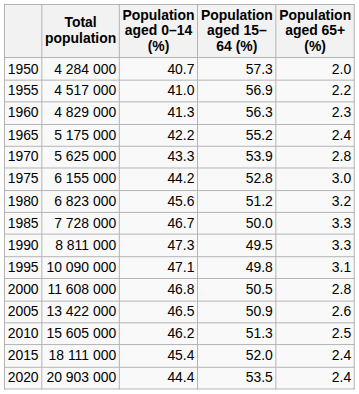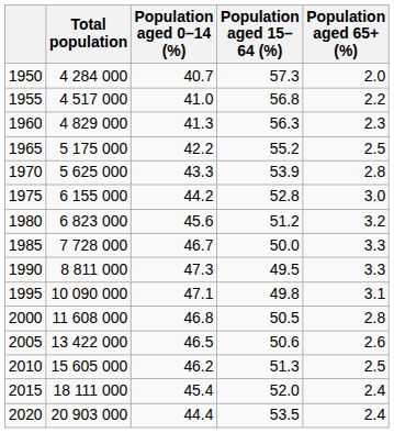 <table class="wikitable" style="text-align: right;">
 <tr>
 <th></th>
 <th width="80">Total population</th>
 <th width="80">Population aged 0–14 (%)</th>
 <th width="80">Population aged 15–64 (%)</th>
 <th width="80">Population aged 65+ (%)</th>
 </tr>
 <tr>
 <td>1950</td>
 <td>4 284 000</td>
 <td>40.7</td>
 <td>57.3</td>
 <td>2.0</td>
 </tr>
 <tr>
 <td>1955</td>
 <td>4 517 000</td>
 <td>41.0</td>
-<td>56.9</td>
+<td>56.8</td>
 <td>2.2</td>
 </tr>
 <tr>
 <td>1960</td>
 <td>4 829 000</td>
 <td>41.3</td>
 <td>56.3</td>
 <td>2.3</td>
 </tr>
 <tr>
 <td>1965</td>
 <td>5 175 000</td>
 <td>42.2</td>
 <td>55.2</td>
-<td>2.4</td>
+<td>2.5</td>
 </tr>
 <tr>
 <td>1970</td>
 <td>5 625 000</td>
 <td>43.3</td>
 <td>53.9</td>
 <td>2.8</td>
 </tr>
 <tr>
 <td>1975</td>
 <td>6 155 000</td>
 <td>44.2</td>
 <td>52.8</td>
 <td>3.0</td>
 </tr>
 <tr>
 <td>1980</td>
 <td>6 823 000</td>
 <td>45.6</td>
 <td>51.2</td>
 <td>3.2</td>
 </tr>
 <tr>
 <td>1985</td>
 <td>7 728 000</td>
 <td>46.7</td>
 <td>50.0</td>
 <td>3.3</td>
 </tr>
 <tr>
 <td>1990</td>
 <td>8 811 000</td>
 <td>47.3</td>
 <td>49.5</td>
 <td>3.3</td>
 </tr>
 <tr>
 <td>1995</td>
 <td>10 090 000</td>
 <td>47.1</td>
 <td>49.8</td>
 <td>3.1</td>
 </tr>
 <tr>
 <td>2000</td>
 <td>11 608 000</td>
 <td>46.8</td>
 <td>50.5</td>
 <td>2.8</td>
 </tr>
 <tr>
 <td>2005</td>
 <td>13 422 000</td>
 <td>46.5</td>
-<td>50.9</td>
+<td>50.6</td>
 <td>2.6</td>
 </tr>
 <tr>
 <td>2010</td>
 <td>15 605 000</td>
 <td>46.2</td>
 <td>51.3</td>
 <td>2.5</td>
 </tr>
 <tr>
 <td>2015</td>
 <td>18 111 000</td>
 <td>45.4</td>
 <td>52.0</td>
 <td>2.4</td>
 </tr>
 <tr>
 <td>2020</td>
 <td>20 903 000</td>
 <td>44.4</td>
 <td>53.5</td>
 <td>2.4</td>
 </tr>
 </table>
